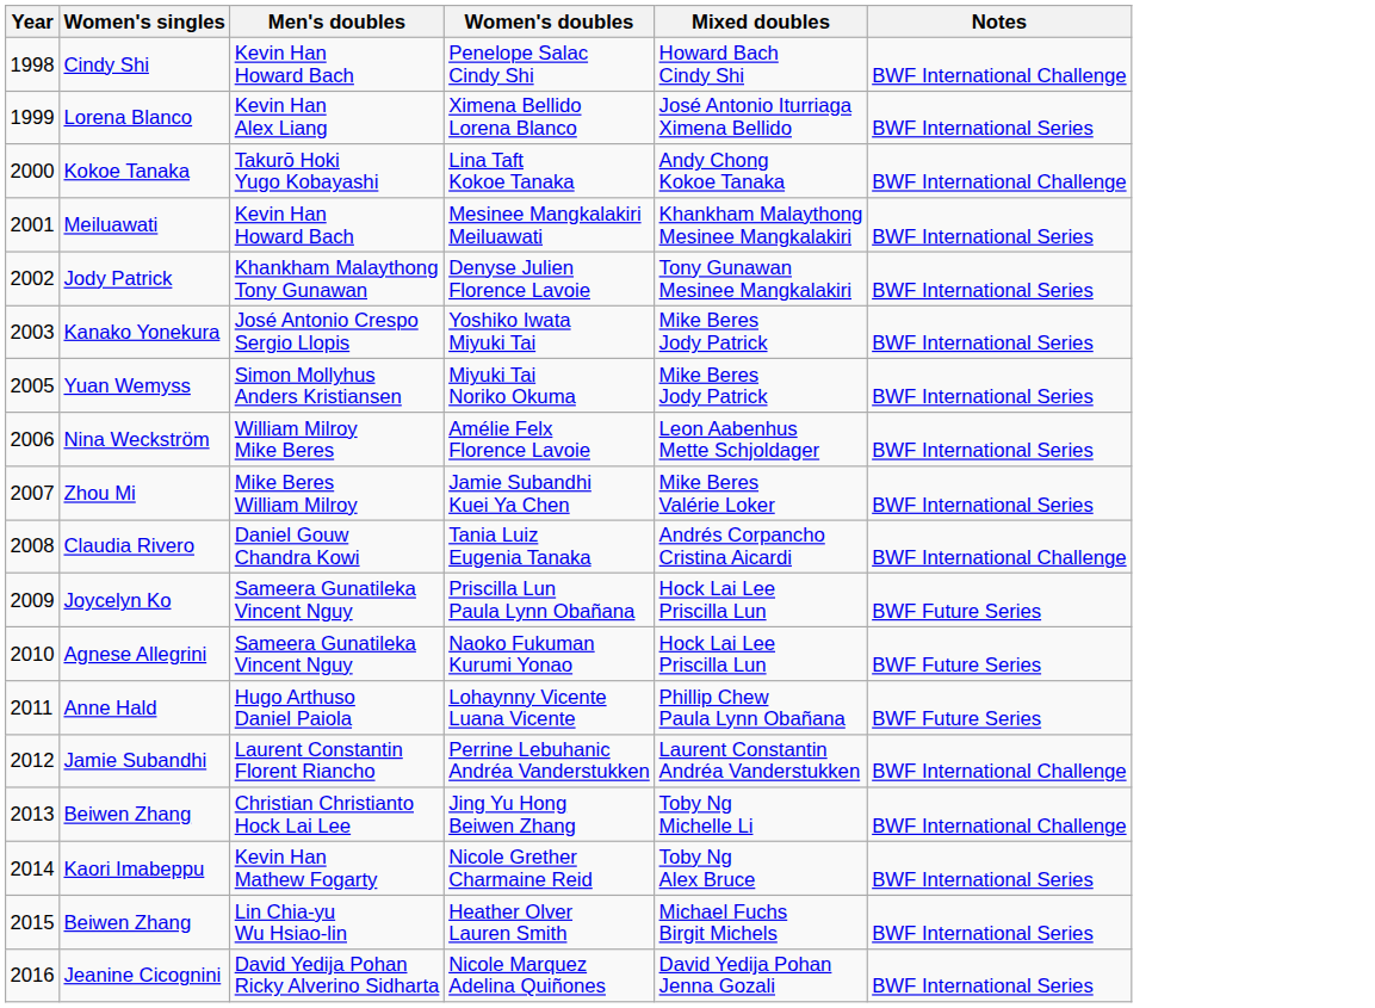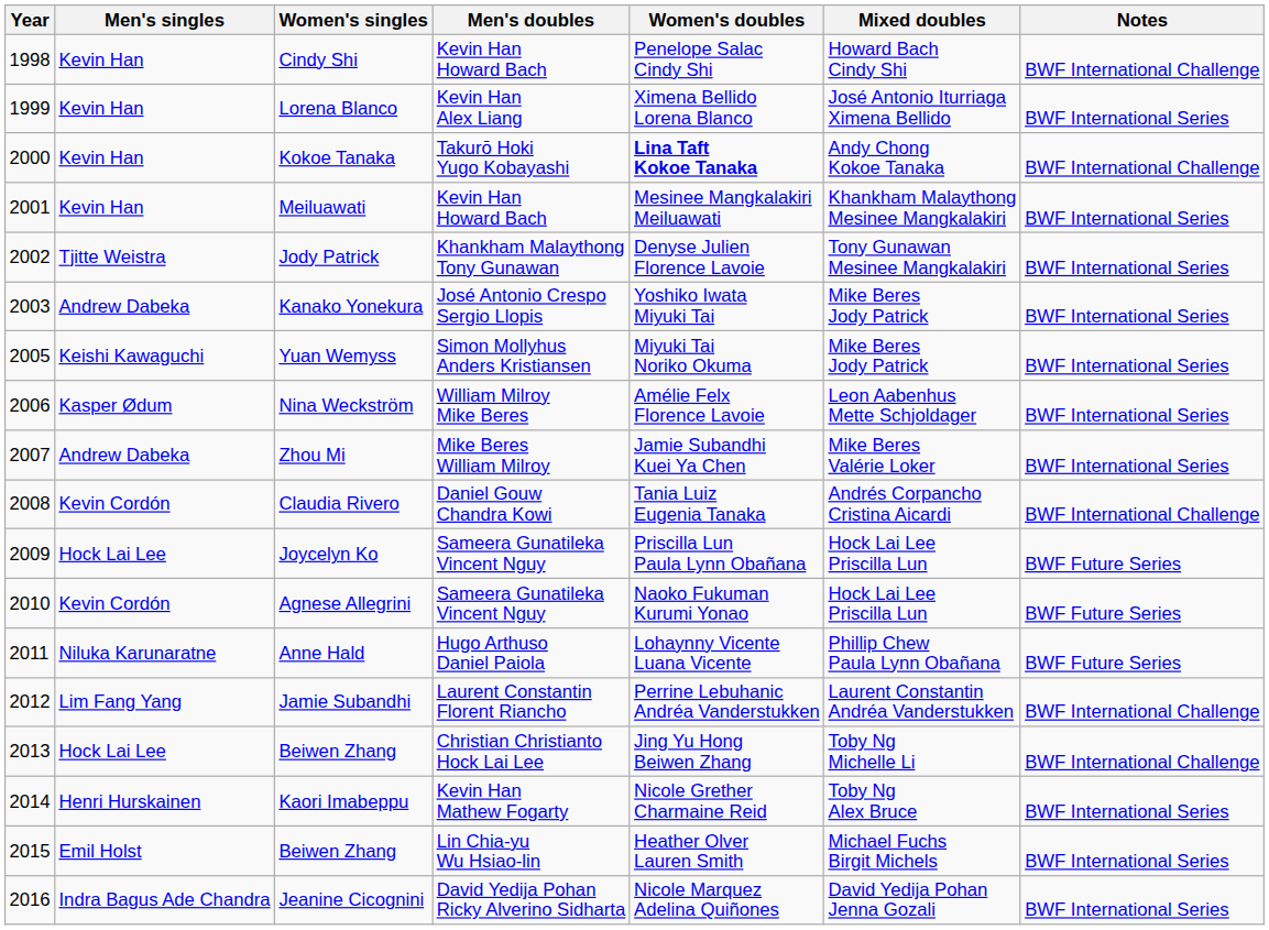 <table class=wikitable style="font-size:90%;">
 <tr>
 <th>Year</th>
+<th>Men's singles</th>
 <th>Women's singles</th>
 <th>Men's doubles</th>
 <th>Women's doubles</th>
 <th>Mixed doubles</th>
 <th>Notes</th>
 </tr>
 <tr>
 <td>1998</td>
+<td> <a href='#'>Kevin Han</a></td>
 <td> <a href='#'>Cindy Shi</a></td>
 <td> <a href='#'>Kevin Han</a><br> <a href='#'>Howard Bach</a></td>
 <td> <a href='#'>Penelope Salac</a><br> <a href='#'>Cindy Shi</a></td>
 <td> <a href='#'>Howard Bach</a><br> <a href='#'>Cindy Shi</a></td>
 <td><br><a href='#'>BWF International Challenge</a></td>
 </tr>
 <tr>
 <td>1999</td>
+<td> <a href='#'>Kevin Han</a></td>
 <td> <a href='#'>Lorena Blanco</a></td>
 <td> <a href='#'>Kevin Han</a><br> <a href='#'>Alex Liang</a></td>
 <td> <a href='#'>Ximena Bellido</a><br> <a href='#'>Lorena Blanco</a></td>
 <td> <a href='#'>José Antonio Iturriaga</a><br> <a href='#'>Ximena Bellido</a></td>
 <td><br><a href='#'>BWF International Series</a></td>
 </tr>
 <tr>
 <td>2000</td>
+<td> <a href='#'>Kevin Han</a></td>
 <td> <a href='#'>Kokoe Tanaka</a></td>
 <td> <a href='#'>Takurō Hoki</a><br> <a href='#'>Yugo Kobayashi</a></td>
-<td> <a href='#'>Lina Taft</a><br> <a href='#'>Kokoe Tanaka</a></td>
+<td><strong> <a href='#'>Lina Taft</a><br> <a href='#'>Kokoe Tanaka</a></strong></td>
 <td> <a href='#'>Andy Chong</a><br> <a href='#'>Kokoe Tanaka</a></td>
 <td><br><a href='#'>BWF International Challenge</a></td>
 </tr>
 <tr>
 <td>2001</td>
+<td> <a href='#'>Kevin Han</a></td>
 <td> <a href='#'>Meiluawati</a></td>
 <td> <a href='#'>Kevin Han</a><br> <a href='#'>Howard Bach</a></td>
 <td> <a href='#'>Mesinee Mangkalakiri</a><br> <a href='#'>Meiluawati</a></td>
 <td> <a href='#'>Khankham Malaythong</a><br>  <a href='#'>Mesinee Mangkalakiri</a></td>
 <td><br><a href='#'>BWF International Series</a></td>
 </tr>
 <tr>
 <td>2002</td>
+<td> <a href='#'>Tjitte Weistra</a></td>
 <td> <a href='#'>Jody Patrick</a></td>
 <td> <a href='#'>Khankham Malaythong</a><br> <a href='#'>Tony Gunawan</a></td>
 <td> <a href='#'>Denyse Julien</a><br> <a href='#'>Florence Lavoie</a></td>
 <td> <a href='#'>Tony Gunawan</a><br> <a href='#'>Mesinee Mangkalakiri</a></td>
 <td><br><a href='#'>BWF International Series</a></td>
 </tr>
 <tr>
 <td>2003</td>
+<td> <a href='#'>Andrew Dabeka</a></td>
 <td> <a href='#'>Kanako Yonekura</a></td>
 <td> <a href='#'>José Antonio Crespo</a><br> <a href='#'>Sergio Llopis</a></td>
 <td> <a href='#'>Yoshiko Iwata</a><br> <a href='#'>Miyuki Tai</a></td>
 <td> <a href='#'>Mike Beres</a><br> <a href='#'>Jody Patrick</a></td>
 <td><br><a href='#'>BWF International Series</a></td>
 </tr>
 <tr>
 <td>2005</td>
+<td> <a href='#'>Keishi Kawaguchi</a></td>
 <td> <a href='#'>Yuan Wemyss</a></td>
 <td> <a href='#'>Simon Mollyhus</a><br> <a href='#'>Anders Kristiansen</a></td>
 <td> <a href='#'>Miyuki Tai</a><br> <a href='#'>Noriko Okuma</a></td>
 <td> <a href='#'>Mike Beres</a><br> <a href='#'>Jody Patrick</a></td>
 <td><br><a href='#'>BWF International Series</a></td>
 </tr>
 <tr>
 <td>2006</td>
+<td> <a href='#'>Kasper Ødum</a></td>
 <td> <a href='#'>Nina Weckström</a></td>
 <td> <a href='#'>William Milroy</a><br> <a href='#'>Mike Beres</a></td>
 <td> <a href='#'>Amélie Felx</a><br> <a href='#'>Florence Lavoie</a></td>
 <td> <a href='#'>Leon Aabenhus</a><br> <a href='#'>Mette Schjoldager</a></td>
 <td><br><a href='#'>BWF International Series</a></td>
 </tr>
 <tr>
 <td>2007</td>
+<td> <a href='#'>Andrew Dabeka</a></td>
 <td> <a href='#'>Zhou Mi</a></td>
 <td> <a href='#'>Mike Beres</a><br> <a href='#'>William Milroy</a></td>
 <td> <a href='#'>Jamie Subandhi</a><br> <a href='#'>Kuei Ya Chen</a></td>
 <td> <a href='#'>Mike Beres</a><br> <a href='#'>Valérie Loker</a></td>
 <td><br><a href='#'>BWF International Series</a></td>
 </tr>
 <tr>
 <td>2008</td>
+<td> <a href='#'>Kevin Cordón</a></td>
 <td> <a href='#'>Claudia Rivero</a></td>
 <td> <a href='#'>Daniel Gouw</a><br> <a href='#'>Chandra Kowi</a></td>
 <td> <a href='#'>Tania Luiz</a><br> <a href='#'>Eugenia Tanaka</a></td>
 <td> <a href='#'>Andrés Corpancho</a><br> <a href='#'>Cristina Aicardi</a></td>
 <td><br><a href='#'>BWF International Challenge</a></td>
 </tr>
 <tr>
 <td>2009</td>
+<td> <a href='#'>Hock Lai Lee</a></td>
 <td> <a href='#'>Joycelyn Ko</a></td>
 <td> <a href='#'>Sameera Gunatileka</a><br> <a href='#'>Vincent Nguy</a></td>
 <td> <a href='#'>Priscilla Lun</a><br> <a href='#'>Paula Lynn Obañana</a></td>
 <td> <a href='#'>Hock Lai Lee</a><br> <a href='#'>Priscilla Lun</a></td>
 <td><br><a href='#'>BWF Future Series</a></td>
 </tr>
 <tr>
 <td>2010</td>
+<td> <a href='#'>Kevin Cordón</a></td>
 <td> <a href='#'>Agnese Allegrini</a></td>
 <td> <a href='#'>Sameera Gunatileka</a><br> <a href='#'>Vincent Nguy</a></td>
 <td> <a href='#'>Naoko Fukuman</a><br> <a href='#'>Kurumi Yonao</a></td>
 <td> <a href='#'>Hock Lai Lee</a><br> <a href='#'>Priscilla Lun</a></td>
 <td><br><a href='#'>BWF Future Series</a></td>
 </tr>
 <tr>
 <td>2011</td>
+<td> <a href='#'>Niluka Karunaratne</a></td>
 <td> <a href='#'>Anne Hald</a></td>
 <td> <a href='#'>Hugo Arthuso</a><br> <a href='#'>Daniel Paiola</a></td>
 <td> <a href='#'>Lohaynny Vicente</a><br> <a href='#'>Luana Vicente</a></td>
 <td> <a href='#'>Phillip Chew</a><br> <a href='#'>Paula Lynn Obañana</a></td>
 <td><br><a href='#'>BWF Future Series</a></td>
 </tr>
 <tr>
 <td>2012</td>
+<td> <a href='#'>Lim Fang Yang</a></td>
 <td> <a href='#'>Jamie Subandhi</a></td>
 <td> <a href='#'>Laurent Constantin</a><br> <a href='#'>Florent Riancho</a></td>
 <td> <a href='#'>Perrine Lebuhanic</a><br> <a href='#'>Andréa Vanderstukken</a></td>
 <td> <a href='#'>Laurent Constantin</a><br> <a href='#'>Andréa Vanderstukken</a></td>
 <td><br><a href='#'>BWF International Challenge</a></td>
 </tr>
 <tr>
 <td>2013</td>
+<td> <a href='#'>Hock Lai Lee</a></td>
 <td> <a href='#'>Beiwen Zhang</a></td>
 <td> <a href='#'>Christian Christianto</a><br> <a href='#'>Hock Lai Lee</a></td>
 <td> <a href='#'>Jing Yu Hong</a><br> <a href='#'>Beiwen Zhang</a></td>
 <td> <a href='#'>Toby Ng</a><br> <a href='#'>Michelle Li</a></td>
 <td><br><a href='#'>BWF International Challenge</a></td>
 </tr>
 <tr>
 <td>2014</td>
+<td> <a href='#'>Henri Hurskainen</a></td>
 <td> <a href='#'>Kaori Imabeppu</a></td>
 <td> <a href='#'>Kevin Han</a><br> <a href='#'>Mathew Fogarty</a></td>
 <td> <a href='#'>Nicole Grether</a><br> <a href='#'>Charmaine Reid</a></td>
 <td> <a href='#'>Toby Ng</a><br> <a href='#'>Alex Bruce</a></td>
 <td><br><a href='#'>BWF International Series</a></td>
 </tr>
 <tr>
 <td>2015</td>
+<td> <a href='#'>Emil Holst</a></td>
 <td> <a href='#'>Beiwen Zhang</a></td>
 <td> <a href='#'>Lin Chia-yu</a><br> <a href='#'>Wu Hsiao-lin</a></td>
 <td> <a href='#'>Heather Olver</a><br> <a href='#'>Lauren Smith</a></td>
 <td> <a href='#'>Michael Fuchs</a><br> <a href='#'>Birgit Michels</a></td>
 <td><br><a href='#'>BWF International Series</a></td>
 </tr>
 <tr>
 <td>2016</td>
+<td> <a href='#'>Indra Bagus Ade Chandra</a></td>
 <td> <a href='#'>Jeanine Cicognini</a></td>
 <td> <a href='#'>David Yedija Pohan</a><br> <a href='#'>Ricky Alverino Sidharta</a></td>
 <td> <a href='#'>Nicole Marquez</a><br> <a href='#'>Adelina Quiñones</a></td>
 <td> <a href='#'>David Yedija Pohan</a><br> <a href='#'>Jenna Gozali</a></td>
 <td><br><a href='#'>BWF International Series</a></td>
 </tr>
 </table>
